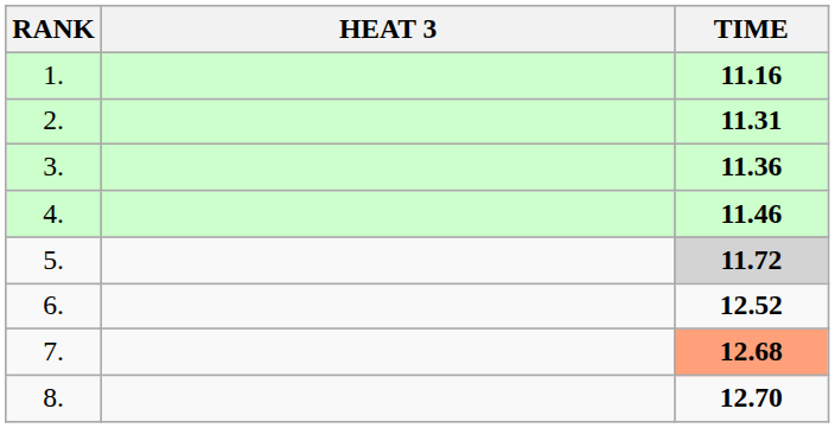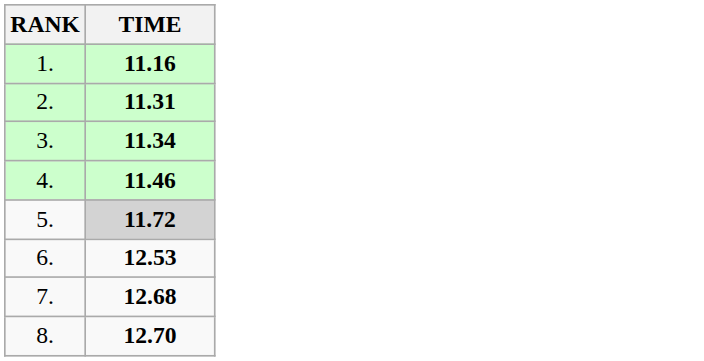 <table class="wikitable" style="border-collapse: collapse; font-size: 90%;">
 <tr>
 <th>RANK</th>
-<th style="width: 20em">HEAT 3</th>
 <th style="width: 5em">TIME</th>
 </tr>
 <tr style="background:#ccffcc;">
 <td align="center">1.</td>
-<td></td>
 <td align="center"><strong>11.16</strong></td>
 </tr>
 <tr style="background:#ccffcc;">
 <td align="center">2.</td>
-<td></td>
 <td align="center"><strong>11.31</strong></td>
 </tr>
 <tr style="background:#ccffcc;">
 <td align="center">3.</td>
-<td></td>
-<td align="center"><strong>11.36</strong></td>
+<td align="center"><strong>11.34</strong></td>
 </tr>
 <tr style="background:#ccffcc;">
 <td align="center">4.</td>
-<td></td>
 <td align="center"><strong>11.46</strong></td>
 </tr>
 <tr>
 <td align="center">5.</td>
-<td></td>
 <td align="center" style="background: lightgrey;"><strong>11.72</strong></td>
 </tr>
 <tr>
 <td align="center">6.</td>
-<td></td>
-<td align="center"><strong>12.52</strong></td>
+<td align="center"><strong>12.53</strong></td>
 </tr>
 <tr>
 <td align="center">7.</td>
-<td></td>
-<td align="center" style="background: lightsalmon;"><strong>12.68</strong></td>
+<td align="center"><strong>12.68</strong></td>
 </tr>
 <tr>
 <td align="center">8.</td>
-<td></td>
 <td align="center"><strong>12.70</strong></td>
 </tr>
 </table>
